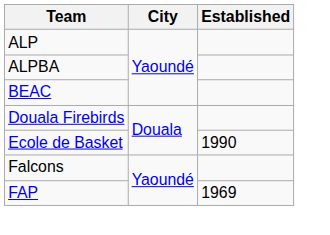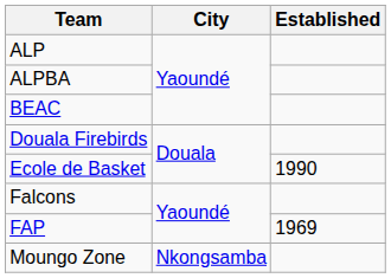 <table class="wikitable">
 <tr>
 <th>Team</th>
 <th>City</th>
 <th>Established</th>
 </tr>
 <tr>
 <td>ALP</td>
 <td rowspan=3><a href='#'>Yaoundé</a></td>
 <td></td>
 </tr>
 <tr>
 <td>ALPBA</td>
 <td></td>
 </tr>
 <tr>
 <td><a href='#'>BEAC</a></td>
 <td></td>
 </tr>
 <tr>
 <td><a href='#'>Douala Firebirds</a></td>
 <td rowspan=2><a href='#'>Douala</a></td>
 <td></td>
 </tr>
 <tr>
 <td><a href='#'>Ecole de Basket</a></td>
 <td>1990</td>
 </tr>
 <tr>
 <td>Falcons</td>
 <td rowspan=2><a href='#'>Yaoundé</a></td>
 </tr>
 <tr>
 <td><a href='#'>FAP</a></td>
 <td>1969</td>
 </tr>
+<tr>
+<td>Moungo Zone</td>
+<td><a href='#'>Nkongsamba</a></td>
+<td></td>
+</tr>
 </table>
